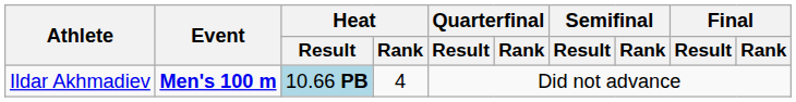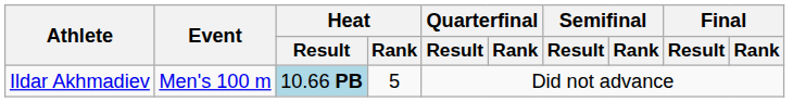 <table class="wikitable" style="font-size:90%">
 <tr>
 <th rowspan="2">Athlete</th>
 <th rowspan="2">Event</th>
 <th colspan="2">Heat</th>
 <th colspan="2">Quarterfinal</th>
 <th colspan="2">Semifinal</th>
 <th colspan="2">Final</th>
 </tr>
 <tr style="font-size:95%">
 <th>Result</th>
 <th>Rank</th>
 <th>Result</th>
 <th>Rank</th>
 <th>Result</th>
 <th>Rank</th>
 <th>Result</th>
 <th>Rank</th>
 </tr>
 <tr align=center>
 <td align=left><a href='#'>Ildar Akhmadiev</a></td>
-<td align=left><strong><a href='#'>Men's 100 m</a></strong></td>
+<td align=left><a href='#'>Men's 100 m</a></td>
 <td style="background: lightblue;">10.66 <strong>PB</strong></td>
-<td>4</td>
+<td>5</td>
 <td colspan="6">Did not advance</td>
 </tr>
 </table>
